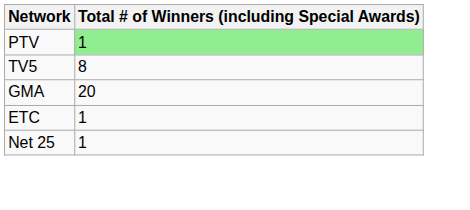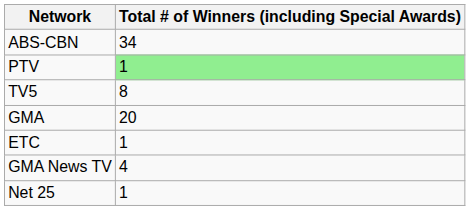 <table class="wikitable sortable">
 <tr>
 <th>Network</th>
 <th>Total # of Winners (including Special Awards)</th>
+</tr>
+<tr>
+<td>ABS-CBN</td>
+<td>34</td>
 </tr>
 <tr>
 <td>PTV</td>
 <td style="background: lightgreen;">1</td>
 </tr>
 <tr>
 <td>TV5</td>
 <td>8</td>
 </tr>
 <tr>
 <td>GMA</td>
 <td>20</td>
 </tr>
 <tr>
 <td>ETC</td>
 <td>1</td>
 </tr>
 <tr>
+<td>GMA News TV</td>
+<td>4</td>
+</tr>
+<tr>
 <td>Net 25</td>
 <td>1</td>
 </tr>
 </table>
